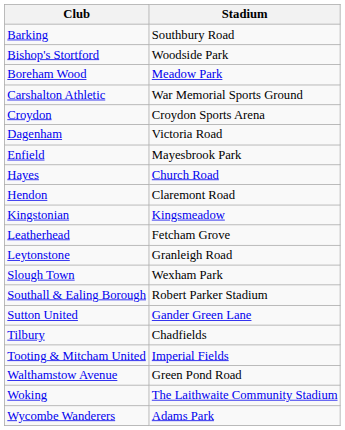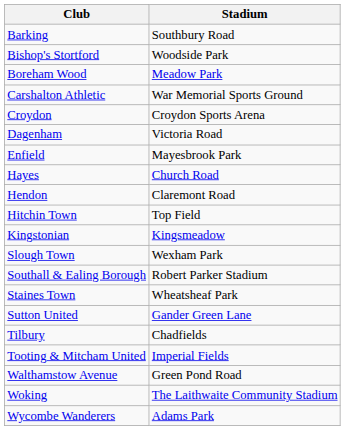 <table class="wikitable sortable">
 <tr>
 <th>Club</th>
 <th>Stadium</th>
 </tr>
 <tr>
 <td><a href='#'>Barking</a></td>
 <td>Southbury Road</td>
 </tr>
 <tr>
 <td><a href='#'>Bishop's Stortford</a></td>
 <td>Woodside Park</td>
 </tr>
 <tr>
 <td><a href='#'>Boreham Wood</a></td>
 <td><a href='#'>Meadow Park</a></td>
 </tr>
 <tr>
 <td><a href='#'>Carshalton Athletic</a></td>
 <td>War Memorial Sports Ground</td>
 </tr>
 <tr>
 <td><a href='#'>Croydon</a></td>
 <td>Croydon Sports Arena</td>
 </tr>
 <tr>
 <td><a href='#'>Dagenham</a></td>
 <td>Victoria Road</td>
 </tr>
 <tr>
 <td><a href='#'>Enfield</a></td>
 <td>Mayesbrook Park</td>
 </tr>
 <tr>
 <td><a href='#'>Hayes</a></td>
 <td><a href='#'>Church Road</a></td>
 </tr>
 <tr>
 <td><a href='#'>Hendon</a></td>
 <td>Claremont Road</td>
 </tr>
 <tr>
+<td><a href='#'>Hitchin Town</a></td>
+<td>Top Field</td>
+</tr>
+<tr>
 <td><a href='#'>Kingstonian</a></td>
 <td><a href='#'>Kingsmeadow</a></td>
-</tr>
-<tr>
-<td><a href='#'>Leatherhead</a></td>
-<td>Fetcham Grove</td>
-</tr>
-<tr>
-<td><a href='#'>Leytonstone</a></td>
-<td>Granleigh Road</td>
 </tr>
 <tr>
 <td><a href='#'>Slough Town</a></td>
 <td>Wexham Park</td>
 </tr>
 <tr>
 <td><a href='#'>Southall & Ealing Borough</a></td>
 <td>Robert Parker Stadium</td>
+</tr>
+<tr>
+<td><a href='#'>Staines Town</a></td>
+<td>Wheatsheaf Park</td>
 </tr>
 <tr>
 <td><a href='#'>Sutton United</a></td>
 <td><a href='#'>Gander Green Lane</a></td>
 </tr>
 <tr>
 <td><a href='#'>Tilbury</a></td>
 <td>Chadfields</td>
 </tr>
 <tr>
 <td><a href='#'>Tooting & Mitcham United</a></td>
 <td><a href='#'>Imperial Fields</a></td>
 </tr>
 <tr>
 <td><a href='#'>Walthamstow Avenue</a></td>
 <td>Green Pond Road</td>
 </tr>
 <tr>
 <td><a href='#'>Woking</a></td>
 <td><a href='#'>The Laithwaite Community Stadium</a></td>
 </tr>
 <tr>
 <td><a href='#'>Wycombe Wanderers</a></td>
 <td><a href='#'>Adams Park</a></td>
 </tr>
 </table>
